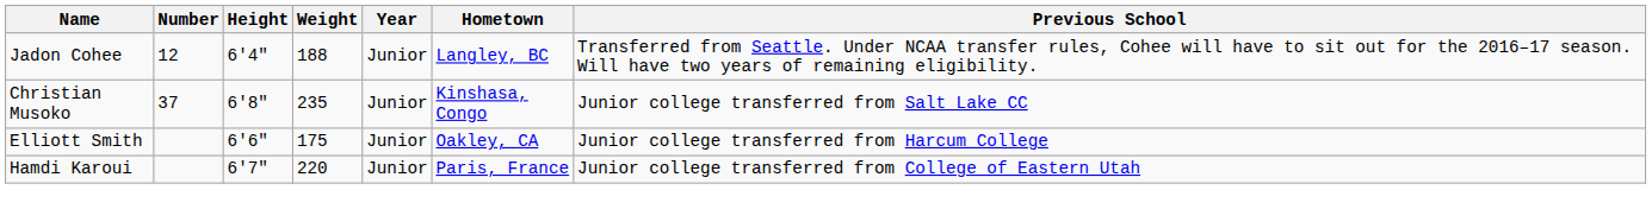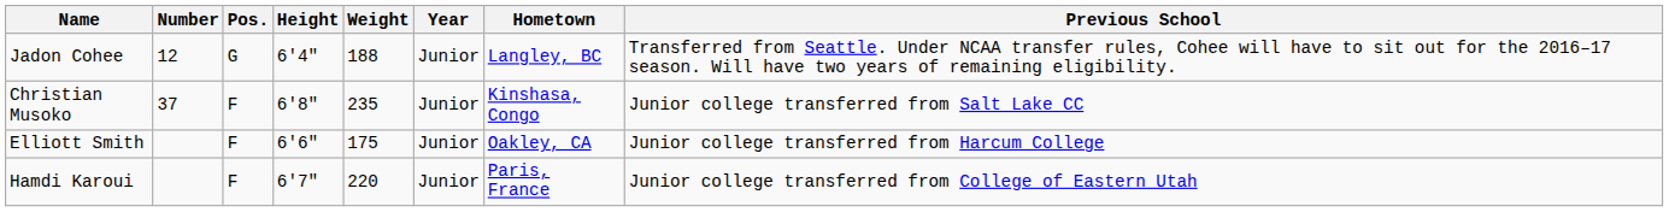 <table class="wikitable sortable">
 <tr>
 <th>Name</th>
 <th>Number</th>
+<th>Pos.</th>
 <th>Height</th>
 <th>Weight</th>
 <th>Year</th>
 <th>Hometown</th>
 <th class="unsortable">Previous School</th>
 </tr>
 <tr>
 <td>Jadon Cohee</td>
 <td>12</td>
+<td>G</td>
 <td>6'4"</td>
 <td>188</td>
 <td>Junior</td>
 <td><a href='#'>Langley, BC</a></td>
 <td>Transferred from <a href='#'>Seattle</a>. Under NCAA transfer rules, Cohee will have to sit out for the 2016–17 season. Will have two years of remaining eligibility.</td>
 </tr>
 <tr>
 <td>Christian Musoko</td>
 <td>37</td>
+<td>F</td>
 <td>6'8"</td>
 <td>235</td>
 <td>Junior</td>
 <td><a href='#'>Kinshasa, Congo</a></td>
 <td>Junior college transferred from <a href='#'>Salt Lake CC</a></td>
 </tr>
 <tr>
 <td>Elliott Smith</td>
 <td></td>
+<td>F</td>
 <td>6'6"</td>
 <td>175</td>
 <td>Junior</td>
 <td><a href='#'>Oakley, CA</a></td>
 <td>Junior college transferred from <a href='#'>Harcum College</a></td>
 </tr>
 <tr>
 <td>Hamdi Karoui</td>
 <td></td>
+<td>F</td>
 <td>6'7"</td>
 <td>220</td>
 <td>Junior</td>
 <td><a href='#'>Paris, France</a></td>
 <td>Junior college transferred from <a href='#'>College of Eastern Utah</a></td>
 </tr>
 </table>
